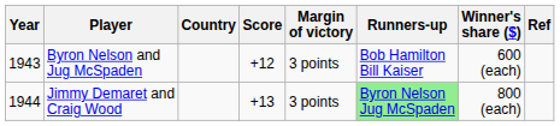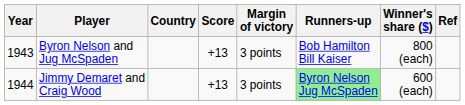 <table class="wikitable" style="font-size:95%">
 <tr>
 <th>Year</th>
 <th>Player</th>
 <th>Country</th>
 <th>Score</th>
 <th>Margin<br>of victory</th>
 <th>Runners-up</th>
 <th>Winner's<br>share (<a href='#'>$</a>)</th>
 <th>Ref</th>
 </tr>
 <tr>
 <td>1943</td>
 <td><a href='#'>Byron Nelson</a> and<br><a href='#'>Jug McSpaden</a></td>
 <td><br></td>
-<td align=center>+12</td>
+<td align=center>+13</td>
 <td>3 points</td>
 <td> <a href='#'>Bob Hamilton</a><br> <a href='#'>Bill Kaiser</a></td>
-<td align=right>600<br>(each)</td>
+<td align=right>800<br>(each)</td>
 <td></td>
 </tr>
 <tr>
 <td>1944</td>
 <td><a href='#'>Jimmy Demaret</a> and<br><a href='#'>Craig Wood</a></td>
 <td><br></td>
 <td align=center>+13</td>
 <td>3 points</td>
 <td style="background: lightgreen;"> <a href='#'>Byron Nelson</a><br> <a href='#'>Jug McSpaden</a></td>
-<td align=right>800<br>(each)</td>
+<td align=right>600<br>(each)</td>
 <td></td>
 </tr>
 </table>
